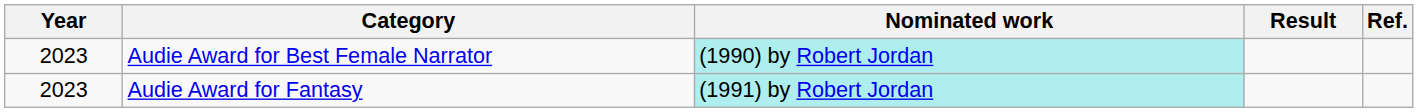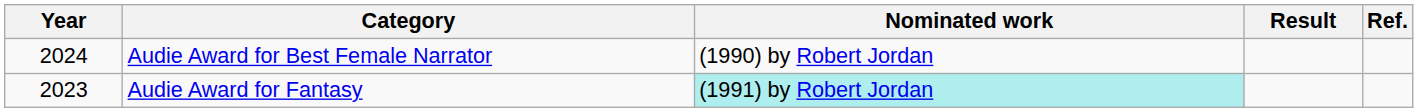 <table class=wikitable>
 <tr>
 <th scope="col" style="width:5em;">Year</th>
 <th scope="col" style="width:26em;">Category</th>
 <th scope="col" style="width:25em;">Nominated work</th>
 <th scope="col" style="width:5em;">Result</th>
 <th>Ref.</th>
 </tr>
 <tr>
-<td style="text-align:center;">2023</td>
+<td style="text-align:center;">2024</td>
 <td><a href='#'>Audie Award for Best Female Narrator</a></td>
-<td style="background: paleturquoise;"> (1990) by <a href='#'>Robert Jordan</a></td>
+<td> (1990) by <a href='#'>Robert Jordan</a></td>
 <td></td>
 <td></td>
 </tr>
 <tr>
 <td style="text-align:center;">2023</td>
 <td><a href='#'>Audie Award for Fantasy</a></td>
 <td style="background: paleturquoise;"> (1991) by <a href='#'>Robert Jordan</a></td>
 <td></td>
 <td></td>
 </tr>
 </table>
